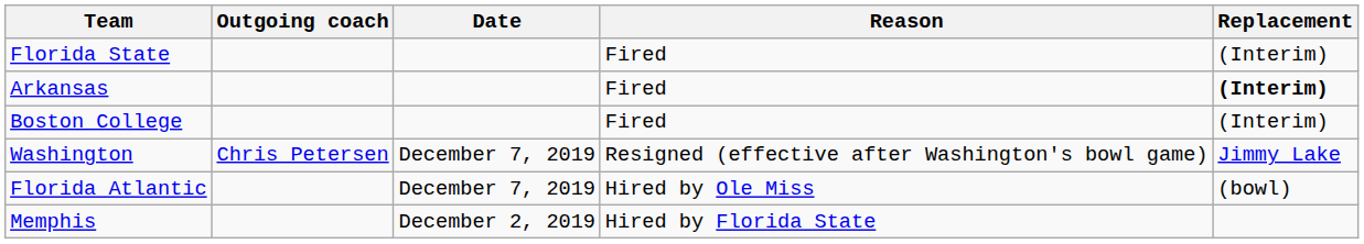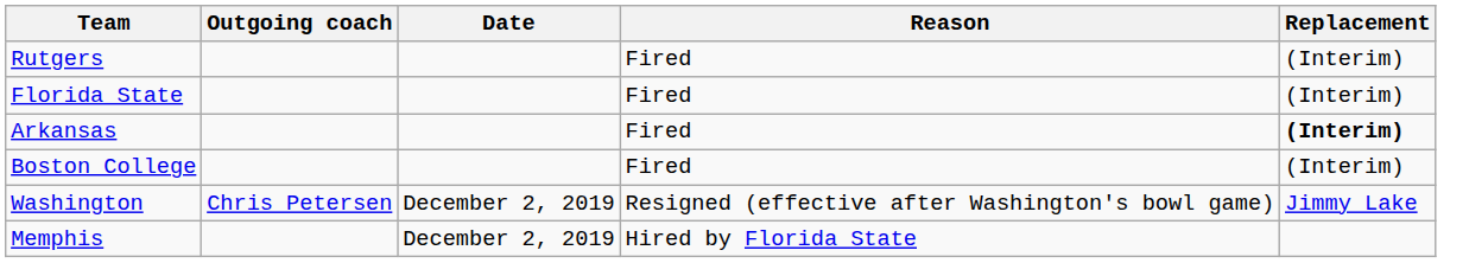 <table class="wikitable sortable">
 <tr>
 <th>Team</th>
 <th>Outgoing coach</th>
 <th>Date</th>
 <th>Reason</th>
 <th>Replacement</th>
+</tr>
+<tr>
+<td><a href='#'>Rutgers</a></td>
+<td></td>
+<td></td>
+<td>Fired</td>
+<td> (Interim)</td>
 </tr>
 <tr>
 <td><a href='#'>Florida State</a></td>
 <td></td>
 <td></td>
 <td>Fired</td>
 <td> (Interim)</td>
 </tr>
 <tr>
 <td><a href='#'>Arkansas</a></td>
 <td></td>
 <td></td>
 <td>Fired</td>
 <td><strong> (Interim)</strong></td>
 </tr>
 <tr>
 <td><a href='#'>Boston College</a></td>
 <td></td>
 <td></td>
 <td>Fired</td>
 <td> (Interim)</td>
 </tr>
 <tr>
 <td><a href='#'>Washington</a></td>
 <td><a href='#'>Chris Petersen</a></td>
-<td>December 7, 2019</td>
+<td>December 2, 2019</td>
 <td>Resigned (effective after Washington's bowl game)</td>
 <td><a href='#'>Jimmy Lake</a></td>
-</tr>
-<tr>
-<td><a href='#'>Florida Atlantic</a></td>
-<td></td>
-<td>December 7, 2019</td>
-<td>Hired by <a href='#'>Ole Miss</a></td>
-<td> (bowl)</td>
 </tr>
 <tr>
 <td><a href='#'>Memphis</a></td>
 <td></td>
 <td>December 2, 2019</td>
 <td>Hired by <a href='#'>Florida State</a></td>
 <td></td>
 </tr>
 </table>
